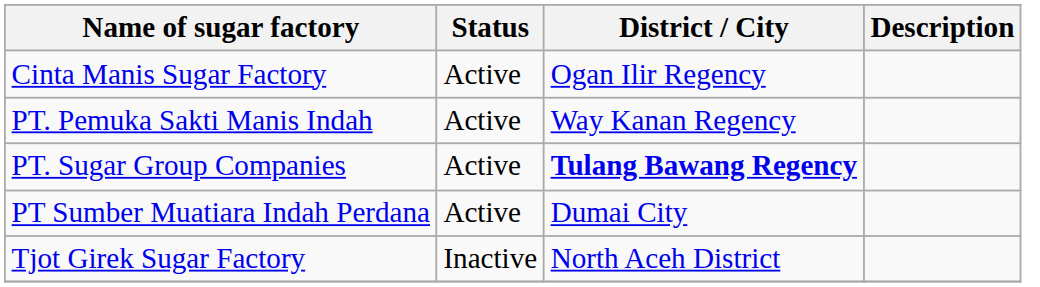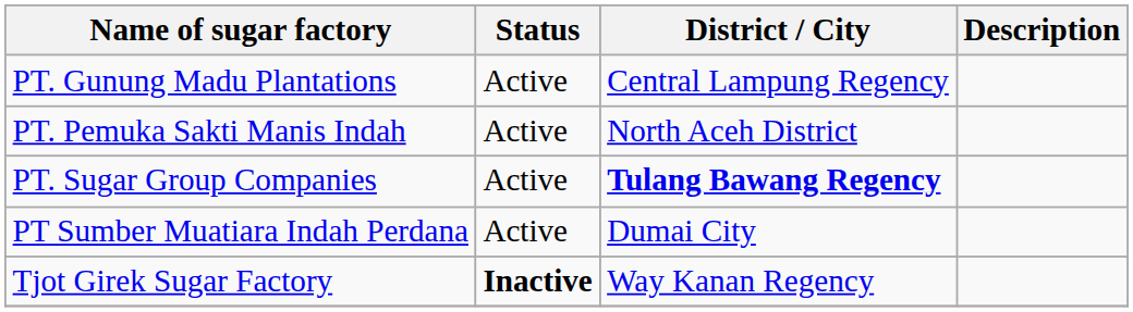 <table class="wikitable">
 <tr>
 <th>Name of sugar factory</th>
 <th>Status</th>
 <th>District / City</th>
 <th>Description</th>
 </tr>
 <tr>
-<td><a href='#'>Cinta Manis Sugar Factory</a></td>
+<td><a href='#'>PT. Gunung Madu Plantations</a></td>
 <td>Active</td>
-<td><a href='#'>Ogan Ilir Regency</a></td>
+<td><a href='#'>Central Lampung Regency</a></td>
 <td></td>
 </tr>
 <tr>
 <td><a href='#'>PT. Pemuka Sakti Manis Indah</a></td>
 <td>Active</td>
-<td><a href='#'>Way Kanan Regency</a></td>
+<td><a href='#'>North Aceh District</a></td>
 <td></td>
 </tr>
 <tr>
 <td><a href='#'>PT. Sugar Group Companies</a></td>
 <td>Active</td>
 <td><strong><a href='#'>Tulang Bawang Regency</a></strong></td>
 <td></td>
 </tr>
 <tr>
 <td><a href='#'>PT Sumber Muatiara Indah Perdana</a></td>
 <td>Active</td>
 <td><a href='#'>Dumai City</a></td>
 <td></td>
 </tr>
 <tr>
 <td><a href='#'>Tjot Girek Sugar Factory</a></td>
-<td>Inactive</td>
-<td><a href='#'>North Aceh District</a></td>
+<td><strong>Inactive</strong></td>
+<td><a href='#'>Way Kanan Regency</a></td>
 <td></td>
 </tr>
 <tr>
 </tr>
 </table>
